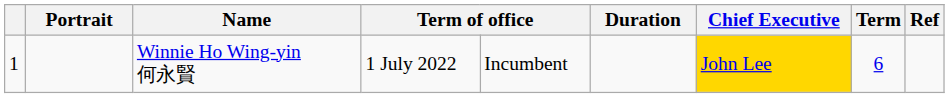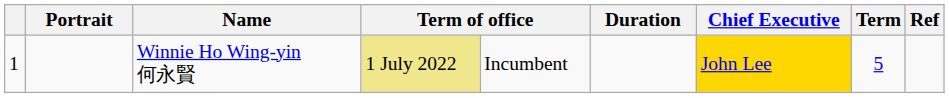 <table class="wikitable"  style="text-align:left">
 <tr>
 <th width=10px></th>
 <th width=80px>Portrait</th>
 <th width=180px>Name</th>
 <th width=180px colspan=2>Term of office</th>
 <th width=80px>Duration</th>
 <th width=120px><a href='#'>Chief Executive</a></th>
 <th>Term</th>
 <th>Ref</th>
 </tr>
 <tr>
 <td bgcolor=>1</td>
 <td></td>
 <td><a href='#'>Winnie Ho Wing-yin</a><br>何永賢</td>
-<td>1 July 2022</td>
+<td style="background: khaki;">1 July 2022</td>
 <td>Incumbent</td>
 <td></td>
 <td style="background: gold;"><a href='#'>John Lee</a><br></td>
-<td align=center><a href='#'>6</a></td>
+<td align=center><a href='#'>5</a></td>
 <td></td>
 </tr>
 </table>
